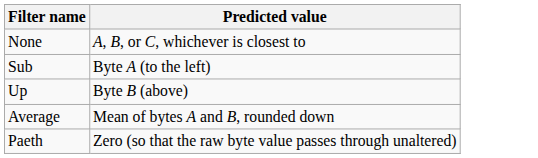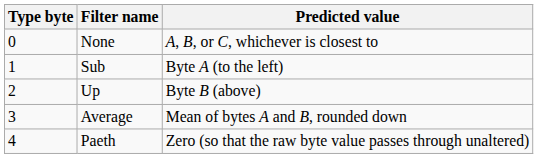 <table class="wikitable">
 <tr>
+<th>Type byte</th>
 <th>Filter name</th>
 <th>Predicted value</th>
 </tr>
 <tr>
+<td>0</td>
 <td>None</td>
 <td><em>A</em>, <em>B</em>, or <em>C</em>, whichever is closest to </td>
 </tr>
 <tr>
+<td>1</td>
 <td>Sub</td>
 <td>Byte <em>A</em> (to the left)</td>
 </tr>
 <tr>
+<td>2</td>
 <td>Up</td>
 <td>Byte <em>B</em> (above)</td>
 </tr>
 <tr>
+<td>3</td>
 <td>Average</td>
 <td>Mean of bytes <em>A</em> and <em>B</em>, rounded down</td>
 </tr>
 <tr>
+<td>4</td>
 <td>Paeth</td>
 <td>Zero (so that the raw byte value passes through unaltered)</td>
 </tr>
 </table>
